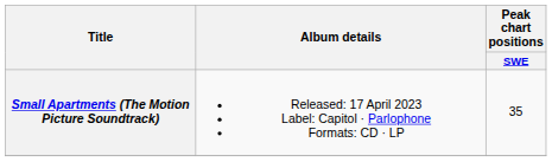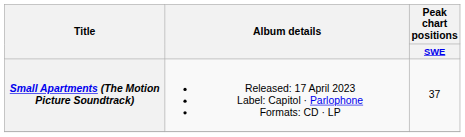 <table class="wikitable plainrowheaders" style="text-align:center;" border="1">
 <tr>
 <th scope="col" rowspan="2" style="width:15em;">Title</th>
 <th scope="col" rowspan="2" style="width:23em;">Album details</th>
 <th scope="col">Peak chart positions</th>
 </tr>
 <tr>
 <th scope="col" style="width:3em;font-size:90%;"><a href='#'>SWE</a><br></th>
 </tr>
 <tr>
 <th scope="row"><em><a href='#'>Small Apartments</a> (The Motion Picture Soundtrack)</em></th>
 <td><br><ul><li>Released: 17 April 2023</li><li>Label: Capitol · <a href='#'>Parlophone</a></li><li>Formats: CD · LP</li></ul></td>
-<td>35</td>
+<td>37</td>
 </tr>
 <tr>
 </tr>
 </table>
